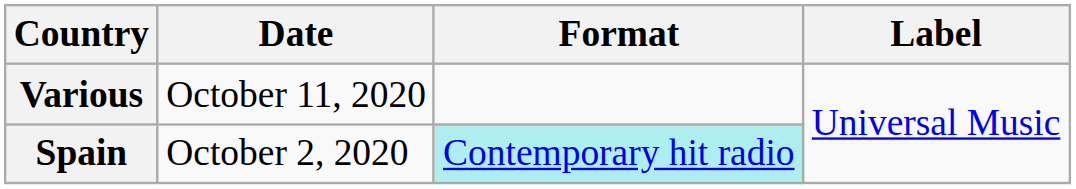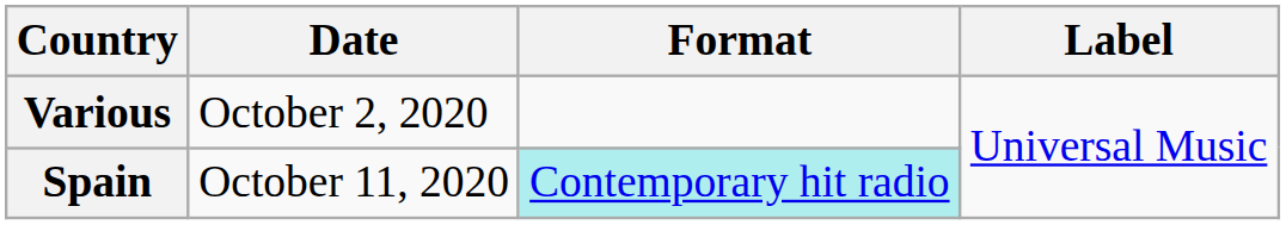 <table class="wikitable plainrowheaders">
 <tr>
 <th>Country</th>
 <th>Date</th>
 <th>Format</th>
 <th>Label</th>
 </tr>
 <tr>
 <th scope="row">Various</th>
-<td>October 11, 2020</td>
+<td>October 2, 2020</td>
 <td></td>
 <td rowspan="2"><a href='#'>Universal Music</a></td>
 </tr>
 <tr>
 <th scope="row">Spain</th>
-<td>October 2, 2020</td>
+<td>October 11, 2020</td>
 <td style="background: paleturquoise;"><a href='#'>Contemporary hit radio</a></td>
 </tr>
 </table>
